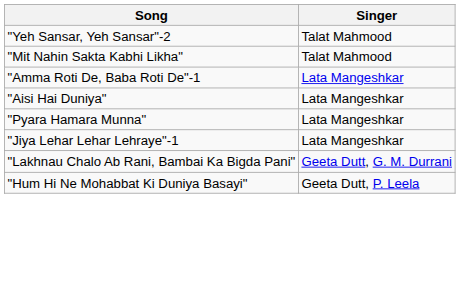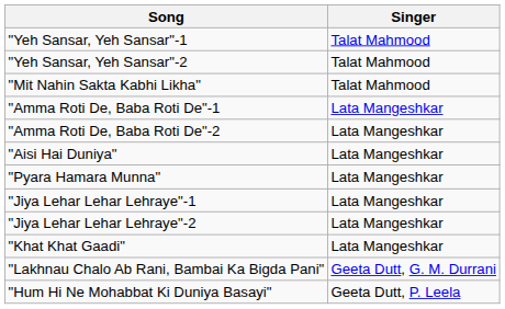 <table class="wikitable" style="font-size:95%;">
 <tr>
 <th>Song</th>
 <th>Singer</th>
+</tr>
+<tr>
+<td>"Yeh Sansar, Yeh Sansar"-1</td>
+<td><a href='#'>Talat Mahmood</a></td>
 </tr>
 <tr>
 <td>"Yeh Sansar, Yeh Sansar"-2</td>
 <td>Talat Mahmood</td>
 </tr>
 <tr>
 <td>"Mit Nahin Sakta Kabhi Likha"</td>
 <td>Talat Mahmood</td>
 </tr>
 <tr>
 <td>"Amma Roti De, Baba Roti De"-1</td>
 <td><a href='#'>Lata Mangeshkar</a></td>
 </tr>
 <tr>
+<td>"Amma Roti De, Baba Roti De"-2</td>
+<td>Lata Mangeshkar</td>
+</tr>
+<tr>
 <td>"Aisi Hai Duniya"</td>
 <td>Lata Mangeshkar</td>
 </tr>
 <tr>
 <td>"Pyara Hamara Munna"</td>
 <td>Lata Mangeshkar</td>
 </tr>
 <tr>
 <td>"Jiya Lehar Lehar Lehraye"-1</td>
 <td>Lata Mangeshkar</td>
 </tr>
 <tr>
+<td>"Jiya Lehar Lehar Lehraye"-2</td>
+<td>Lata Mangeshkar</td>
+</tr>
+<tr>
+<td>"Khat Khat Gaadi"</td>
+<td>Lata Mangeshkar</td>
+</tr>
+<tr>
 <td>"Lakhnau Chalo Ab Rani, Bambai Ka Bigda Pani"</td>
 <td><a href='#'>Geeta Dutt</a>, <a href='#'>G. M. Durrani</a></td>
 </tr>
 <tr>
 <td>"Hum Hi Ne Mohabbat Ki Duniya Basayi"</td>
 <td>Geeta Dutt, <a href='#'>P. Leela</a></td>
 </tr>
 </table>
